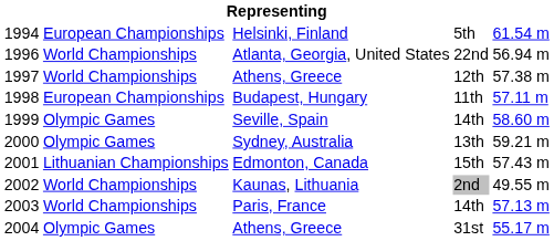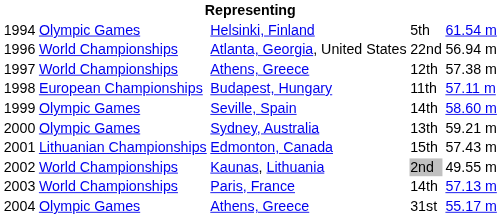 <table>
 <tr>
 <th colspan="5">Representing </th>
 </tr>
 <tr>
 <td>1994</td>
-<td><a href='#'>European Championships</a></td>
+<td><a href='#'>Olympic Games</a></td>
 <td><a href='#'>Helsinki, Finland</a></td>
 <td>5th</td>
 <td><a href='#'>61.54 m</a></td>
 </tr>
 <tr>
 <td>1996</td>
 <td><a href='#'>World Championships</a></td>
 <td><a href='#'>Atlanta, Georgia</a>, United States</td>
 <td>22nd</td>
 <td>56.94 m</td>
 </tr>
 <tr>
 <td>1997</td>
 <td><a href='#'>World Championships</a></td>
 <td><a href='#'>Athens, Greece</a></td>
 <td>12th</td>
 <td>57.38 m</td>
 </tr>
 <tr>
 <td>1998</td>
 <td><a href='#'>European Championships</a></td>
 <td><a href='#'>Budapest, Hungary</a></td>
 <td>11th</td>
 <td><a href='#'>57.11 m</a></td>
 </tr>
 <tr>
 <td>1999</td>
 <td><a href='#'>Olympic Games</a></td>
 <td><a href='#'>Seville, Spain</a></td>
 <td>14th</td>
 <td><a href='#'>58.60 m</a></td>
 </tr>
 <tr>
 <td>2000</td>
 <td><a href='#'>Olympic Games</a></td>
 <td><a href='#'>Sydney, Australia</a></td>
 <td>13th</td>
 <td>59.21 m</td>
 </tr>
 <tr>
 <td>2001</td>
 <td><a href='#'>Lithuanian Championships</a></td>
 <td><a href='#'>Edmonton, Canada</a></td>
 <td>15th</td>
 <td>57.43 m</td>
 </tr>
 <tr>
 <td>2002</td>
 <td><a href='#'>World Championships</a></td>
 <td><a href='#'>Kaunas</a>, <a href='#'>Lithuania</a></td>
 <td bgcolor=silver>2nd</td>
 <td>49.55 m</td>
 </tr>
 <tr>
 <td>2003</td>
 <td><a href='#'>World Championships</a></td>
 <td><a href='#'>Paris, France</a></td>
 <td>14th</td>
 <td><a href='#'>57.13 m</a></td>
 </tr>
 <tr>
 <td>2004</td>
 <td><a href='#'>Olympic Games</a></td>
 <td><a href='#'>Athens, Greece</a></td>
 <td>31st</td>
 <td><a href='#'>55.17 m</a></td>
 </tr>
 </table>
